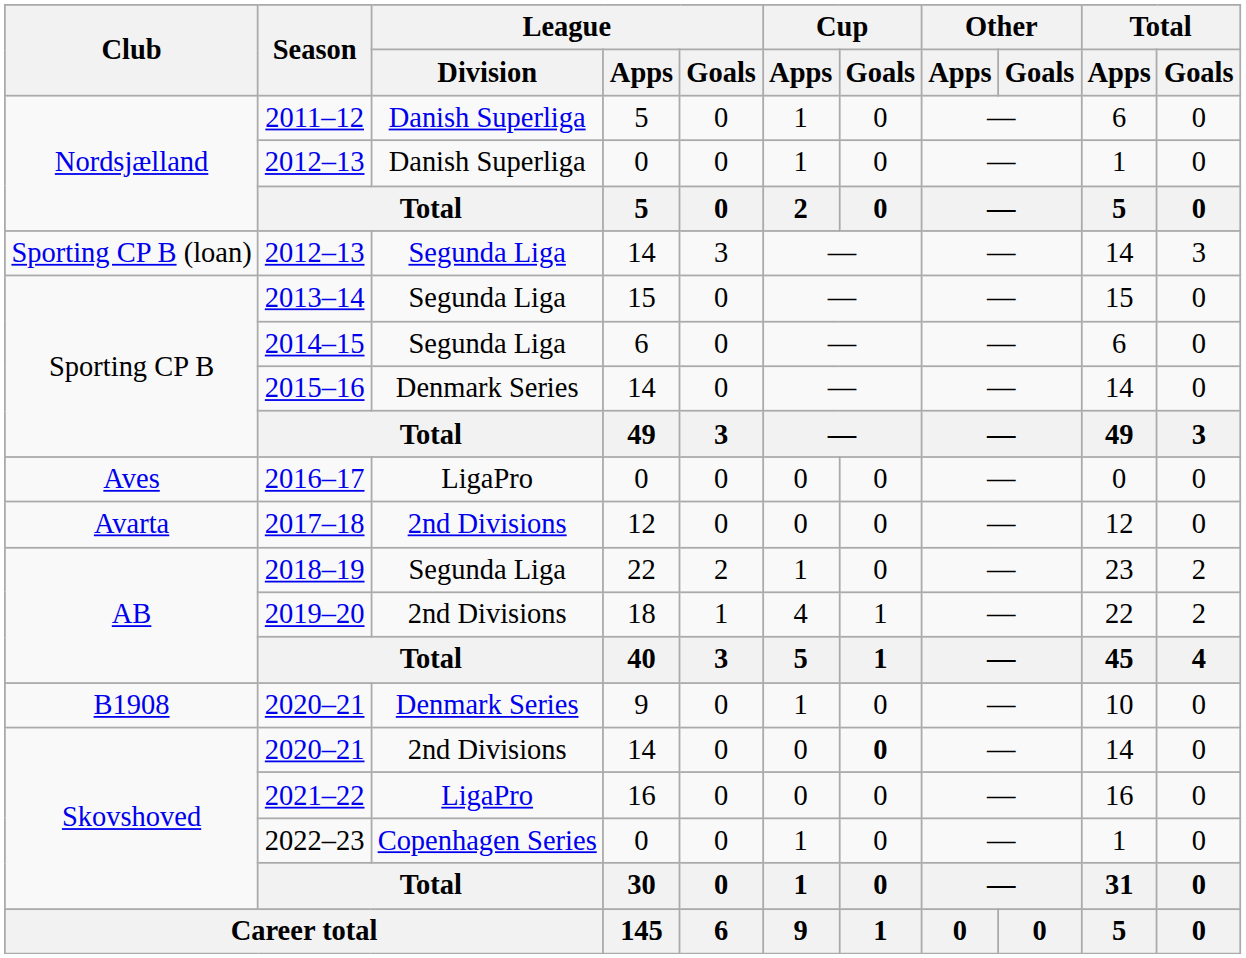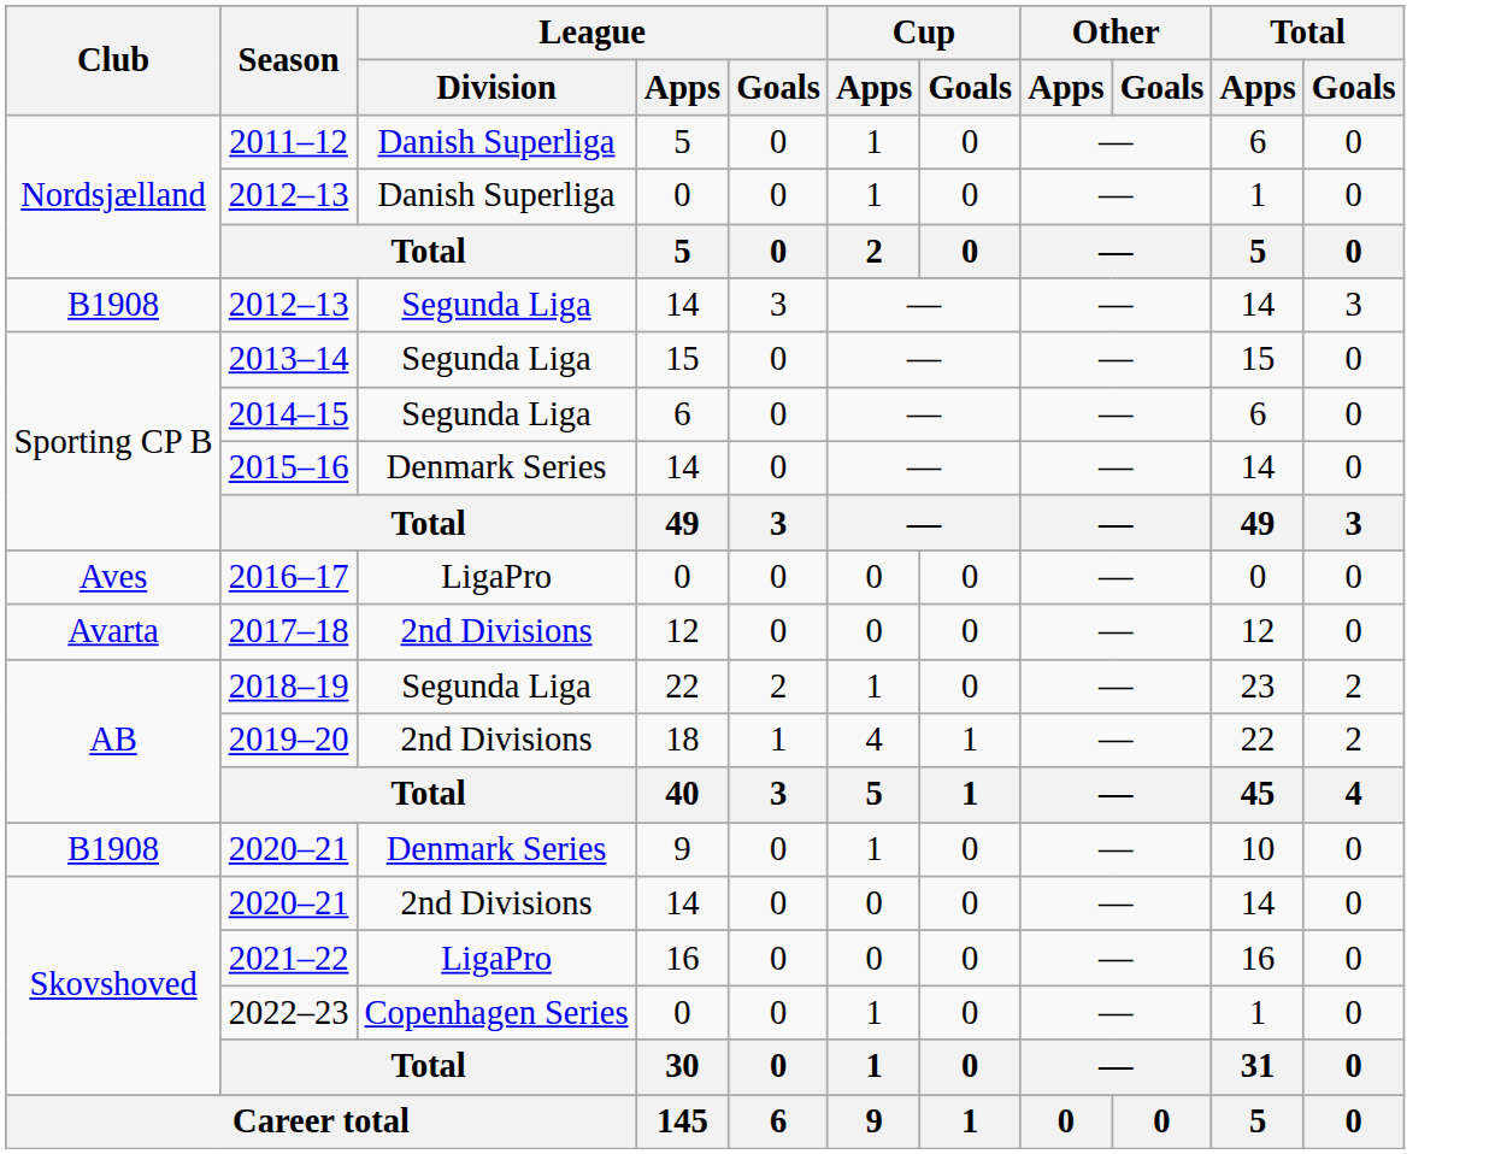 <table class="wikitable" style="text-align:center;">
 <tr>
 <th rowspan="2">Club</th>
 <th rowspan="2">Season</th>
 <th colspan="3">League</th>
 <th colspan="2">Cup</th>
 <th colspan="2">Other</th>
 <th colspan="2">Total</th>
 </tr>
 <tr>
 <th>Division</th>
 <th>Apps</th>
 <th>Goals</th>
 <th>Apps</th>
 <th>Goals</th>
 <th>Apps</th>
 <th>Goals</th>
 <th>Apps</th>
 <th>Goals</th>
 </tr>
 <tr>
 <td rowspan="3"><a href='#'>Nordsjælland</a></td>
 <td><a href='#'>2011–12</a></td>
 <td><a href='#'>Danish Superliga</a></td>
 <td>5</td>
 <td>0</td>
 <td>1</td>
 <td>0</td>
 <td colspan="2">—</td>
 <td>6</td>
 <td>0</td>
 </tr>
 <tr>
 <td><a href='#'>2012–13</a></td>
 <td>Danish Superliga</td>
 <td>0</td>
 <td>0</td>
 <td>1</td>
 <td>0</td>
 <td colspan="2">—</td>
 <td>1</td>
 <td>0</td>
 </tr>
 <tr>
 <th colspan="2">Total</th>
 <th>5</th>
 <th>0</th>
 <th>2</th>
 <th>0</th>
 <th colspan="2">—</th>
 <th>5</th>
 <th>0</th>
 </tr>
 <tr>
-<td><a href='#'>Sporting CP B</a> (loan)</td>
+<td><a href='#'>B1908</a></td>
 <td><a href='#'>2012–13</a></td>
 <td><a href='#'>Segunda Liga</a></td>
 <td>14</td>
 <td>3</td>
 <td colspan="2">—</td>
 <td colspan="2">—</td>
 <td>14</td>
 <td>3</td>
 </tr>
 <tr>
 <td rowspan="4">Sporting CP B</td>
 <td><a href='#'>2013–14</a></td>
 <td>Segunda Liga</td>
 <td>15</td>
 <td>0</td>
 <td colspan="2">—</td>
 <td colspan="2">—</td>
 <td>15</td>
 <td>0</td>
 </tr>
 <tr>
 <td><a href='#'>2014–15</a></td>
 <td>Segunda Liga</td>
 <td>6</td>
 <td>0</td>
 <td colspan="2">—</td>
 <td colspan="2">—</td>
 <td>6</td>
 <td>0</td>
 </tr>
 <tr>
 <td><a href='#'>2015–16</a></td>
 <td>Denmark Series</td>
 <td>14</td>
 <td>0</td>
 <td colspan="2">—</td>
 <td colspan="2">—</td>
 <td>14</td>
 <td>0</td>
 </tr>
 <tr>
 <th colspan="2">Total</th>
 <th>49</th>
 <th>3</th>
 <th colspan="2">—</th>
 <th colspan="2">—</th>
 <th>49</th>
 <th>3</th>
 </tr>
 <tr>
 <td><a href='#'>Aves</a></td>
 <td><a href='#'>2016–17</a></td>
 <td>LigaPro</td>
 <td>0</td>
 <td>0</td>
 <td>0</td>
 <td>0</td>
 <td colspan="2">—</td>
 <td>0</td>
 <td>0</td>
 </tr>
 <tr>
 <td><a href='#'>Avarta</a></td>
 <td><a href='#'>2017–18</a></td>
 <td><a href='#'>2nd Divisions</a></td>
 <td>12</td>
 <td>0</td>
 <td>0</td>
 <td>0</td>
 <td colspan="2">—</td>
 <td>12</td>
 <td>0</td>
 </tr>
 <tr>
 <td rowspan="3"><a href='#'>AB</a></td>
 <td><a href='#'>2018–19</a></td>
 <td>Segunda Liga</td>
 <td>22</td>
 <td>2</td>
 <td>1</td>
 <td>0</td>
 <td colspan="2">—</td>
 <td>23</td>
 <td>2</td>
 </tr>
 <tr>
 <td><a href='#'>2019–20</a></td>
 <td>2nd Divisions</td>
 <td>18</td>
 <td>1</td>
 <td>4</td>
 <td>1</td>
 <td colspan="2">—</td>
 <td>22</td>
 <td>2</td>
 </tr>
 <tr>
 <th colspan="2">Total</th>
 <th>40</th>
 <th>3</th>
 <th>5</th>
 <th>1</th>
 <th colspan="2">—</th>
 <th>45</th>
 <th>4</th>
 </tr>
 <tr>
 <td><a href='#'>B1908</a></td>
 <td><a href='#'>2020–21</a></td>
 <td><a href='#'>Denmark Series</a></td>
 <td>9</td>
 <td>0</td>
 <td>1</td>
 <td>0</td>
 <td colspan="2">—</td>
 <td>10</td>
 <td>0</td>
 </tr>
 <tr>
 <td rowspan="4"><a href='#'>Skovshoved</a></td>
 <td><a href='#'>2020–21</a></td>
 <td>2nd Divisions</td>
 <td>14</td>
 <td>0</td>
 <td>0</td>
-<td><strong>0</strong></td>
+<td>0</td>
 <td colspan="2">—</td>
 <td>14</td>
 <td>0</td>
 </tr>
 <tr>
 <td><a href='#'>2021–22</a></td>
 <td><a href='#'>LigaPro</a></td>
 <td>16</td>
 <td>0</td>
 <td>0</td>
 <td>0</td>
 <td colspan="2">—</td>
 <td>16</td>
 <td>0</td>
 </tr>
 <tr>
 <td>2022–23</td>
 <td><a href='#'>Copenhagen Series</a></td>
 <td>0</td>
 <td>0</td>
 <td>1</td>
 <td>0</td>
 <td colspan="2">—</td>
 <td>1</td>
 <td>0</td>
 </tr>
 <tr>
 <th colspan="2">Total</th>
 <th>30</th>
 <th>0</th>
 <th>1</th>
 <th>0</th>
 <th colspan="2">—</th>
 <th>31</th>
 <th>0</th>
 </tr>
 <tr>
 <th colspan="3">Career total</th>
 <th>145</th>
 <th>6</th>
 <th>9</th>
 <th>1</th>
 <th>0</th>
 <th>0</th>
 <th>5</th>
 <th>0</th>
 </tr>
 </table>
